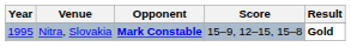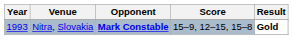 <table class="sortable wikitable" style="font-size: 90%;">
 <tr>
 <th>Year</th>
 <th>Venue</th>
 <th>Opponent</th>
 <th>Score</th>
 <th>Result</th>
 </tr>
 <tr>
 </tr>
 <tr style="background:#AABBCC">
-<td align="center"><a href='#'>1995</a></td>
+<td align="center"><a href='#'>1993</a></td>
 <td align="left"><a href='#'>Nitra</a>, <a href='#'>Slovakia</a></td>
 <td align="left"><strong> <a href='#'>Mark Constable</a></strong></td>
 <td align="left">15–9, 12–15, 15–8</td>
 <td style="text-align:left; background:white"> <strong>Gold</strong></td>
 </tr>
 </table>
